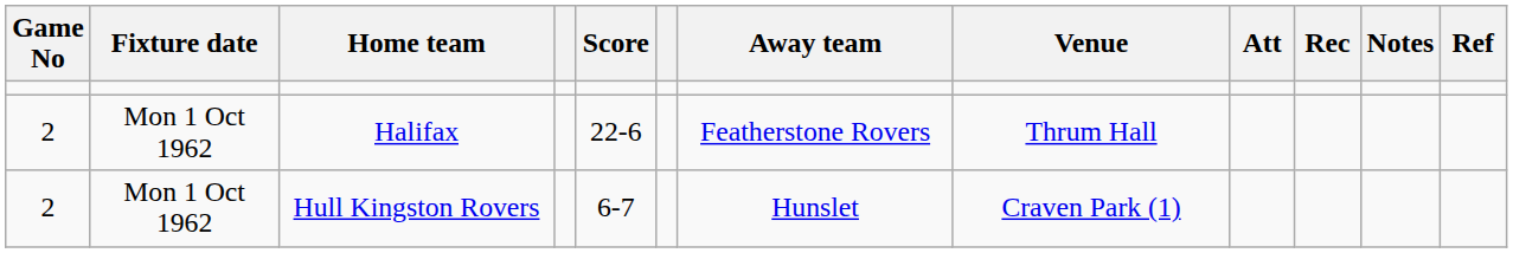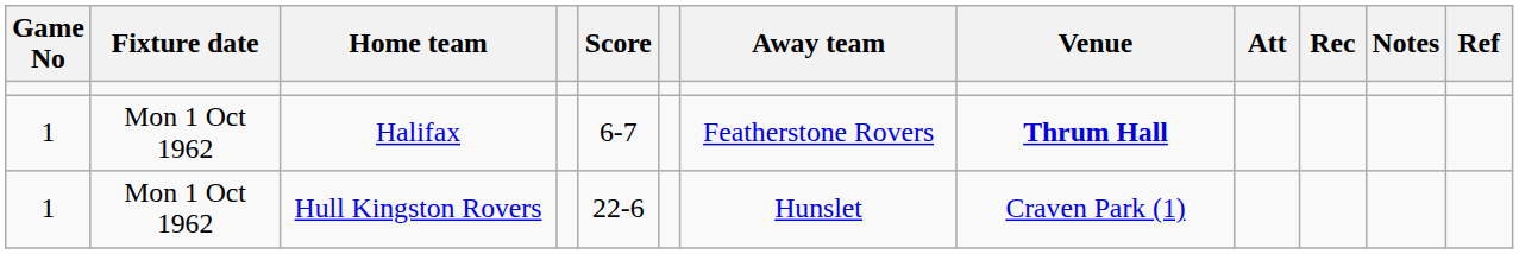 <table class="wikitable" style="text-align:center;">
 <tr>
 <th width=20 abbr="No">Game No</th>
 <th width=100 abbr="Date">Fixture date</th>
 <th width=150 abbr="Home team">Home team</th>
 <th width=5 abbr="space"></th>
 <th width=20 abbr="Score">Score</th>
 <th width=5 abbr="space"></th>
 <th width=150 abbr="Away team">Away team</th>
 <th width=150 abbr="Venue">Venue</th>
 <th width=30 abbr="Att">Att</th>
 <th width=30 abbr="Rec">Rec</th>
 <th width=20 abbr="Notes">Notes</th>
 <th width=30 abbr="Ref">Ref</th>
 </tr>
 <tr>
 <td></td>
 <td></td>
 <td></td>
 <td></td>
 <td></td>
 <td></td>
 <td></td>
 <td></td>
 <td></td>
 <td></td>
 <td></td>
 </tr>
 <tr>
-<td>2</td>
+<td>1</td>
 <td>Mon 1 Oct 1962</td>
 <td><a href='#'>Halifax</a></td>
 <td></td>
-<td>22-6</td>
+<td>6-7</td>
 <td></td>
 <td><a href='#'>Featherstone Rovers</a></td>
-<td><a href='#'>Thrum Hall</a></td>
+<td><strong><a href='#'>Thrum Hall</a></strong></td>
 <td></td>
 <td></td>
 <td></td>
 <td></td>
 </tr>
 <tr>
-<td>2</td>
+<td>1</td>
 <td>Mon 1 Oct 1962</td>
 <td><a href='#'>Hull Kingston Rovers</a></td>
 <td></td>
-<td>6-7</td>
+<td>22-6</td>
 <td></td>
 <td><a href='#'>Hunslet</a></td>
 <td><a href='#'>Craven Park (1)</a></td>
 <td></td>
 <td></td>
 <td></td>
 <td></td>
 </tr>
 </table>
